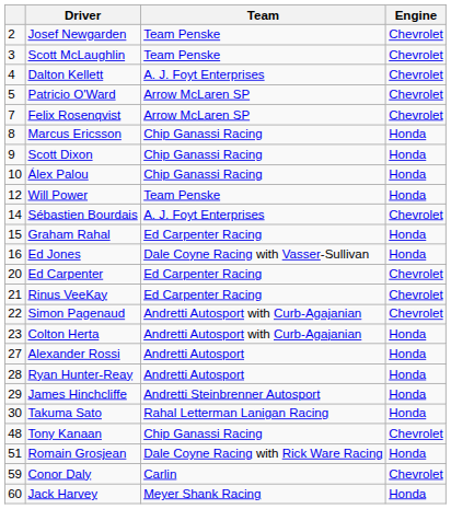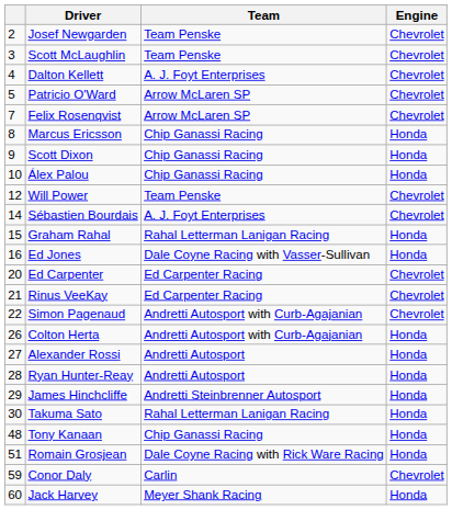 <table class="wikitable" style="font-size: 85%;">
 <tr>
 <th align=center></th>
 <th>Driver</th>
 <th>Team</th>
 <th>Engine</th>
 </tr>
 <tr>
 <td>2</td>
 <td> <a href='#'>Josef Newgarden</a> <strong></strong></td>
 <td><a href='#'>Team Penske</a></td>
 <td><a href='#'>Chevrolet</a></td>
 </tr>
 <tr>
 <td>3</td>
 <td> <a href='#'>Scott McLaughlin</a> <strong></strong></td>
 <td><a href='#'>Team Penske</a></td>
 <td><a href='#'>Chevrolet</a></td>
 </tr>
 <tr>
 <td>4</td>
 <td> <a href='#'>Dalton Kellett</a></td>
 <td><a href='#'>A. J. Foyt Enterprises</a></td>
 <td><a href='#'>Chevrolet</a></td>
 </tr>
 <tr>
 <td>5</td>
 <td> <a href='#'>Patricio O'Ward</a></td>
 <td><a href='#'>Arrow McLaren SP</a></td>
 <td><a href='#'>Chevrolet</a></td>
 </tr>
 <tr>
 <td>7</td>
 <td> <a href='#'>Felix Rosenqvist</a></td>
 <td><a href='#'>Arrow McLaren SP</a></td>
 <td><a href='#'>Chevrolet</a></td>
 </tr>
 <tr>
 <td>8</td>
 <td> <a href='#'>Marcus Ericsson</a></td>
 <td><a href='#'>Chip Ganassi Racing</a></td>
 <td><a href='#'>Honda</a></td>
 </tr>
 <tr>
 <td>9</td>
 <td> <a href='#'>Scott Dixon</a> <strong></strong></td>
 <td><a href='#'>Chip Ganassi Racing</a></td>
 <td><a href='#'>Honda</a></td>
 </tr>
 <tr>
 <td>10</td>
 <td> <a href='#'>Álex Palou</a></td>
 <td><a href='#'>Chip Ganassi Racing</a></td>
 <td><a href='#'>Honda</a></td>
 </tr>
 <tr>
 <td>12</td>
 <td> <a href='#'>Will Power</a> <strong></strong></td>
 <td><a href='#'>Team Penske</a></td>
-<td><a href='#'>Honda</a></td>
+<td><a href='#'>Chevrolet</a></td>
 </tr>
 <tr>
 <td>14</td>
 <td> <a href='#'>Sébastien Bourdais</a></td>
 <td><a href='#'>A. J. Foyt Enterprises</a></td>
 <td><a href='#'>Chevrolet</a></td>
 </tr>
 <tr>
 <td>15</td>
 <td> <a href='#'>Graham Rahal</a></td>
-<td><a href='#'>Ed Carpenter Racing</a></td>
+<td><a href='#'>Rahal Letterman Lanigan Racing</a></td>
 <td><a href='#'>Honda</a></td>
 </tr>
 <tr>
 <td>16</td>
 <td> <a href='#'>Ed Jones</a></td>
 <td><a href='#'>Dale Coyne Racing</a> with <a href='#'>Vasser</a>-Sullivan</td>
 <td><a href='#'>Honda</a></td>
 </tr>
 <tr>
 <td>20</td>
 <td> <a href='#'>Ed Carpenter</a></td>
 <td><a href='#'>Ed Carpenter Racing</a></td>
 <td><a href='#'>Chevrolet</a></td>
 </tr>
 <tr>
 <td>21</td>
 <td> <a href='#'>Rinus VeeKay</a></td>
 <td><a href='#'>Ed Carpenter Racing</a></td>
 <td><a href='#'>Chevrolet</a></td>
 </tr>
 <tr>
 <td>22</td>
 <td> <a href='#'>Simon Pagenaud</a></td>
 <td><a href='#'>Andretti Autosport</a> with <a href='#'>Curb-Agajanian</a></td>
 <td><a href='#'>Chevrolet</a></td>
 </tr>
 <tr>
-<td>23</td>
+<td>26</td>
 <td> <a href='#'>Colton Herta</a></td>
 <td><a href='#'>Andretti Autosport</a> with <a href='#'>Curb-Agajanian</a></td>
 <td><a href='#'>Honda</a></td>
 </tr>
 <tr>
 <td>27</td>
 <td> <a href='#'>Alexander Rossi</a></td>
 <td><a href='#'>Andretti Autosport</a></td>
 <td><a href='#'>Honda</a></td>
 </tr>
 <tr>
 <td>28</td>
 <td> <a href='#'>Ryan Hunter-Reay</a></td>
 <td><a href='#'>Andretti Autosport</a></td>
 <td><a href='#'>Honda</a></td>
 </tr>
 <tr>
 <td>29</td>
 <td> <a href='#'>James Hinchcliffe</a></td>
 <td><a href='#'>Andretti Steinbrenner Autosport</a></td>
 <td><a href='#'>Honda</a></td>
 </tr>
 <tr>
 <td>30</td>
 <td> <a href='#'>Takuma Sato</a> <strong></strong></td>
 <td><a href='#'>Rahal Letterman Lanigan Racing</a></td>
 <td><a href='#'>Honda</a></td>
 </tr>
 <tr>
 <td>48</td>
 <td> <a href='#'>Tony Kanaan</a></td>
 <td><a href='#'>Chip Ganassi Racing</a></td>
-<td><a href='#'>Chevrolet</a></td>
+<td><a href='#'>Honda</a></td>
 </tr>
 <tr>
 <td>51</td>
 <td> <a href='#'>Romain Grosjean</a> <strong></strong></td>
 <td><a href='#'>Dale Coyne Racing</a> with <a href='#'>Rick Ware Racing</a></td>
 <td><a href='#'>Honda</a></td>
 </tr>
 <tr>
 <td>59</td>
 <td> <a href='#'>Conor Daly</a></td>
 <td><a href='#'>Carlin</a></td>
 <td><a href='#'>Chevrolet</a></td>
 </tr>
 <tr>
 <td>60</td>
 <td> <a href='#'>Jack Harvey</a></td>
 <td><a href='#'>Meyer Shank Racing</a></td>
 <td><a href='#'>Honda</a></td>
 </tr>
 </table>
